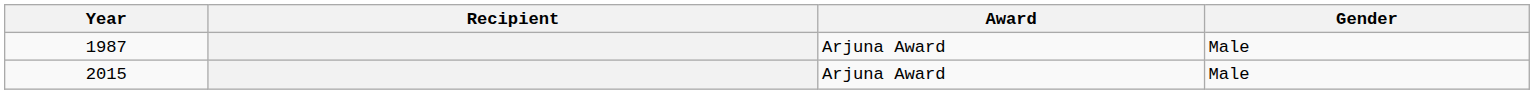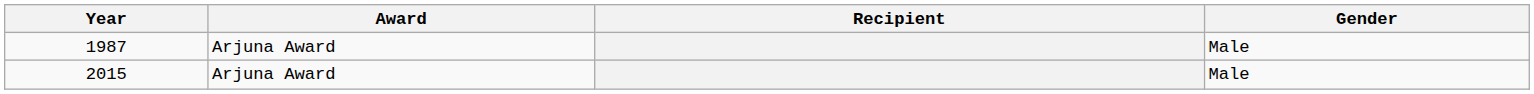 <table class="wikitable plainrowheaders sortable" style="width:73%">
 <tr>
 <th scope="col" style="width:10%">Year</th>
+<th scope="col" style="width:19%">Award</th>
 <th scope="col" style="width:30%">Recipient</th>
-<th scope="col" style="width:19%">Award</th>
 <th scope="col" style="width:16%">Gender</th>
 </tr>
 <tr>
 <td style="text-align:center;">1987</td>
+<td>Arjuna Award</td>
 <th scope="row"></th>
-<td>Arjuna Award</td>
 <td>Male</td>
 </tr>
 <tr>
 <td style="text-align:center;">2015</td>
+<td>Arjuna Award</td>
 <th scope="row"></th>
-<td>Arjuna Award</td>
 <td>Male</td>
 </tr>
 </table>
